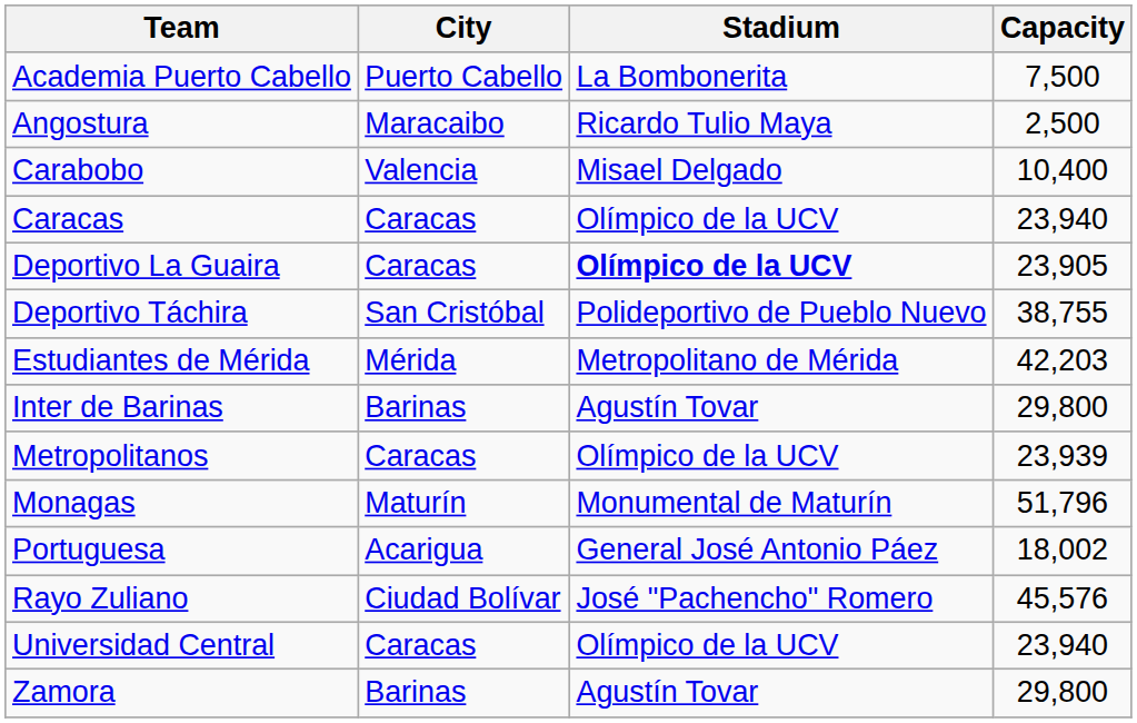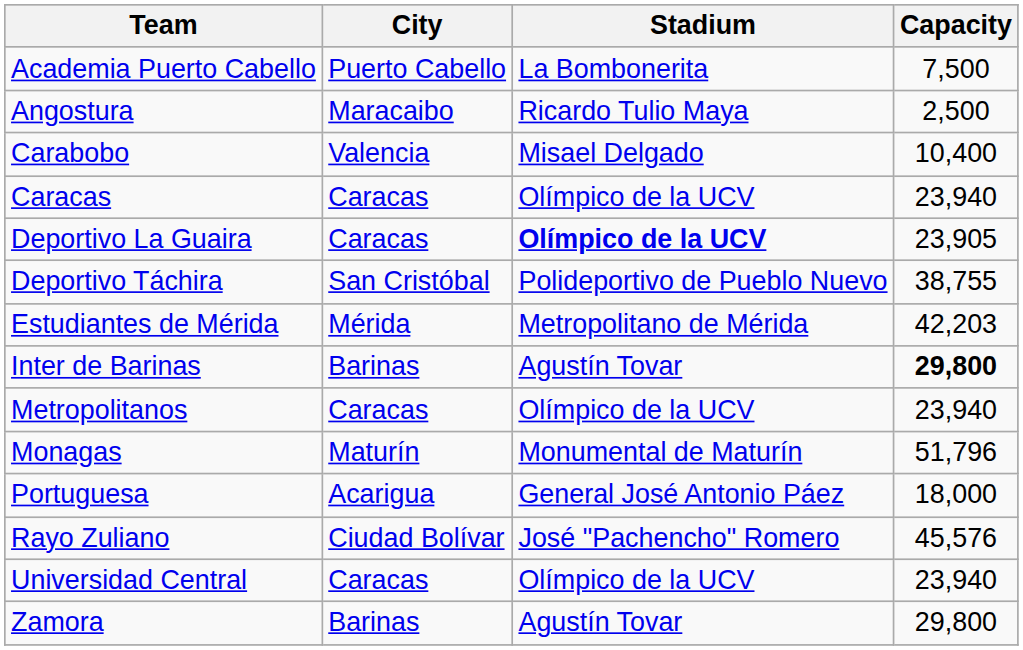 <table class="wikitable sortable">
 <tr>
 <th>Team</th>
 <th>City</th>
 <th>Stadium</th>
 <th>Capacity</th>
 </tr>
 <tr>
 <td><a href='#'>Academia Puerto Cabello</a></td>
 <td><a href='#'>Puerto Cabello</a></td>
 <td><a href='#'>La Bombonerita</a></td>
 <td align=center>7,500</td>
 </tr>
 <tr>
 <td><a href='#'>Angostura</a></td>
 <td><a href='#'>Maracaibo</a></td>
 <td><a href='#'>Ricardo Tulio Maya</a></td>
 <td align=center>2,500</td>
 </tr>
 <tr>
 <td><a href='#'>Carabobo</a></td>
 <td><a href='#'>Valencia</a></td>
 <td><a href='#'>Misael Delgado</a></td>
 <td align=center>10,400</td>
 </tr>
 <tr>
 <td><a href='#'>Caracas</a></td>
 <td><a href='#'>Caracas</a></td>
 <td><a href='#'>Olímpico de la UCV</a></td>
 <td align=center>23,940</td>
 </tr>
 <tr>
 <td><a href='#'>Deportivo La Guaira</a></td>
 <td><a href='#'>Caracas</a></td>
 <td><strong><a href='#'>Olímpico de la UCV</a></strong></td>
 <td align=center>23,905</td>
 </tr>
 <tr>
 <td><a href='#'>Deportivo Táchira</a></td>
 <td><a href='#'>San Cristóbal</a></td>
 <td><a href='#'>Polideportivo de Pueblo Nuevo</a></td>
 <td align=center>38,755</td>
 </tr>
 <tr>
 <td><a href='#'>Estudiantes de Mérida</a></td>
 <td><a href='#'>Mérida</a></td>
 <td><a href='#'>Metropolitano de Mérida</a></td>
 <td align=center>42,203</td>
 </tr>
 <tr>
 <td><a href='#'>Inter de Barinas</a></td>
 <td><a href='#'>Barinas</a></td>
 <td><a href='#'>Agustín Tovar</a></td>
-<td align=center>29,800</td>
+<td align=center><strong>29,800</strong></td>
 </tr>
 <tr>
 <td><a href='#'>Metropolitanos</a></td>
 <td><a href='#'>Caracas</a></td>
 <td><a href='#'>Olímpico de la UCV</a></td>
-<td align=center>23,939</td>
+<td align=center>23,940</td>
 </tr>
 <tr>
 <td><a href='#'>Monagas</a></td>
 <td><a href='#'>Maturín</a></td>
 <td><a href='#'>Monumental de Maturín</a></td>
 <td align=center>51,796</td>
 </tr>
 <tr>
 <td><a href='#'>Portuguesa</a></td>
 <td><a href='#'>Acarigua</a></td>
 <td><a href='#'>General José Antonio Páez</a></td>
-<td align=center>18,002</td>
+<td align=center>18,000</td>
 </tr>
 <tr>
 <td><a href='#'>Rayo Zuliano</a></td>
 <td><a href='#'>Ciudad Bolívar</a></td>
 <td><a href='#'>José "Pachencho" Romero</a></td>
 <td align=center>45,576</td>
 </tr>
 <tr>
 <td><a href='#'>Universidad Central</a></td>
 <td><a href='#'>Caracas</a></td>
 <td><a href='#'>Olímpico de la UCV</a></td>
 <td align=center>23,940</td>
 </tr>
 <tr>
 <td><a href='#'>Zamora</a></td>
 <td><a href='#'>Barinas</a></td>
 <td><a href='#'>Agustín Tovar</a></td>
 <td align=center>29,800</td>
 </tr>
 </table>
